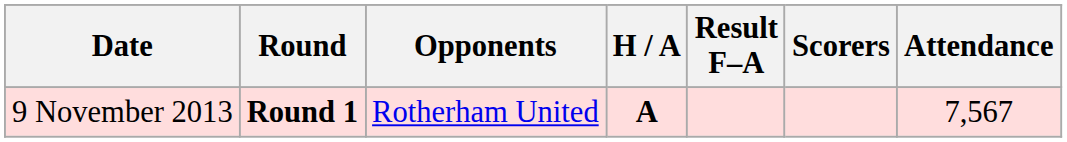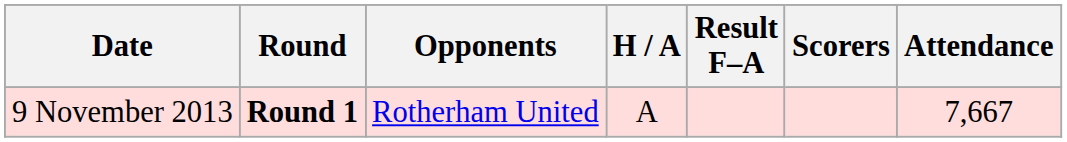 <table class="wikitable" style="text-align:center">
 <tr>
 <th>Date</th>
 <th>Round</th>
 <th>Opponents</th>
 <th>H / A</th>
 <th>Result<br>F–A</th>
 <th>Scorers</th>
 <th>Attendance</th>
 </tr>
 <tr bgcolor="#ffdddd">
 <td>9 November 2013</td>
 <td><strong>Round 1</strong></td>
 <td><a href='#'>Rotherham United</a></td>
-<td><strong>A</strong></td>
+<td>A</td>
 <td></td>
 <td></td>
-<td>7,567</td>
+<td>7,667</td>
 </tr>
 </table>
